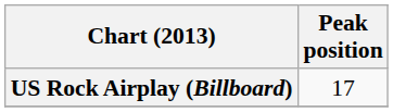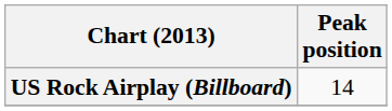 <table class="wikitable plainrowheaders">
 <tr>
 <th>Chart (2013)</th>
 <th>Peak <br> position</th>
 </tr>
 <tr>
 <th scope="row">US Rock Airplay (<em>Billboard</em>)</th>
-<td style="text-align:center;">17</td>
+<td style="text-align:center;">14</td>
 </tr>
 <tr>
 </tr>
 </table>
